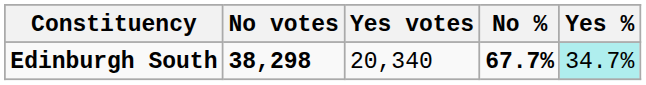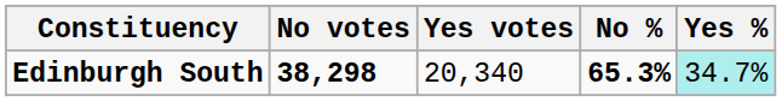 <table class="wikitable">
 <tr>
 <th>Constituency</th>
 <th>No votes</th>
 <th>Yes votes</th>
 <th>No %</th>
 <th>Yes %</th>
 </tr>
 <tr>
 <td><strong>Edinburgh South</strong></td>
 <td><strong>38,298</strong></td>
 <td>20,340</td>
-<td><strong>67.7%</strong></td>
+<td><strong>65.3%</strong></td>
 <td style="background: paleturquoise;">34.7%</td>
 </tr>
 </table>
